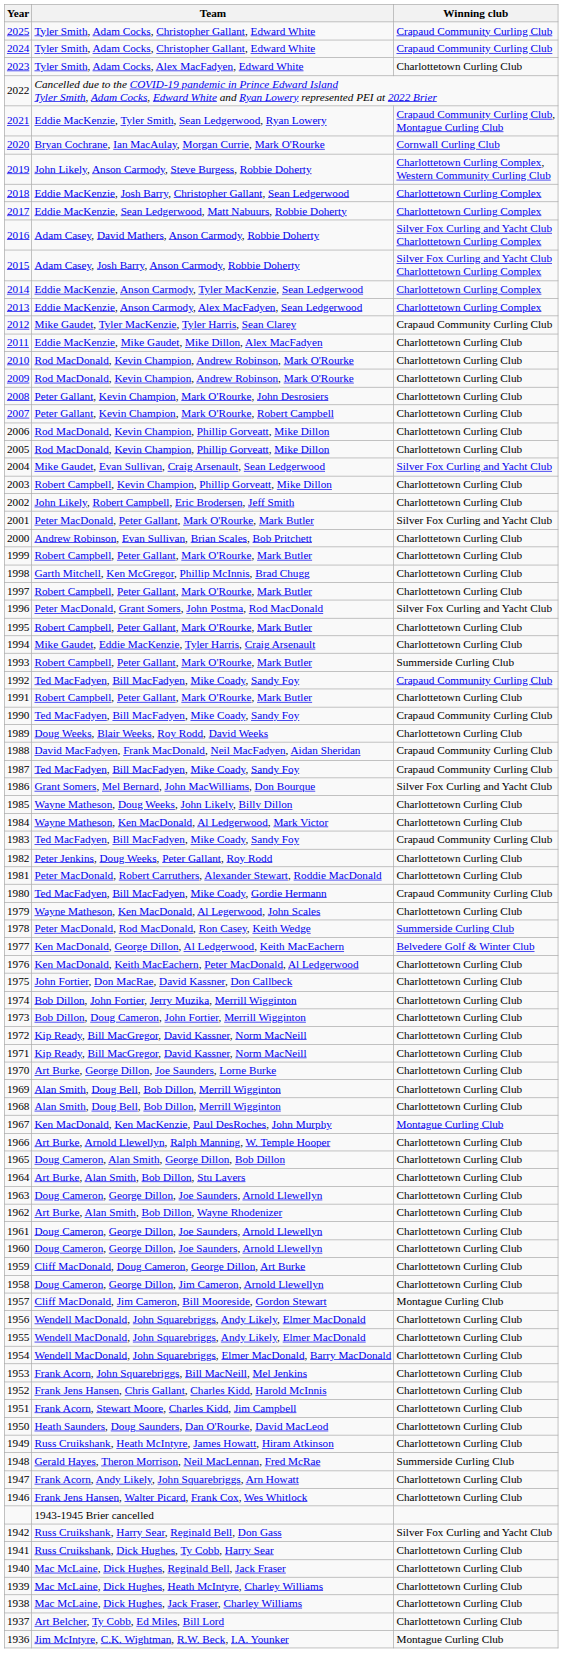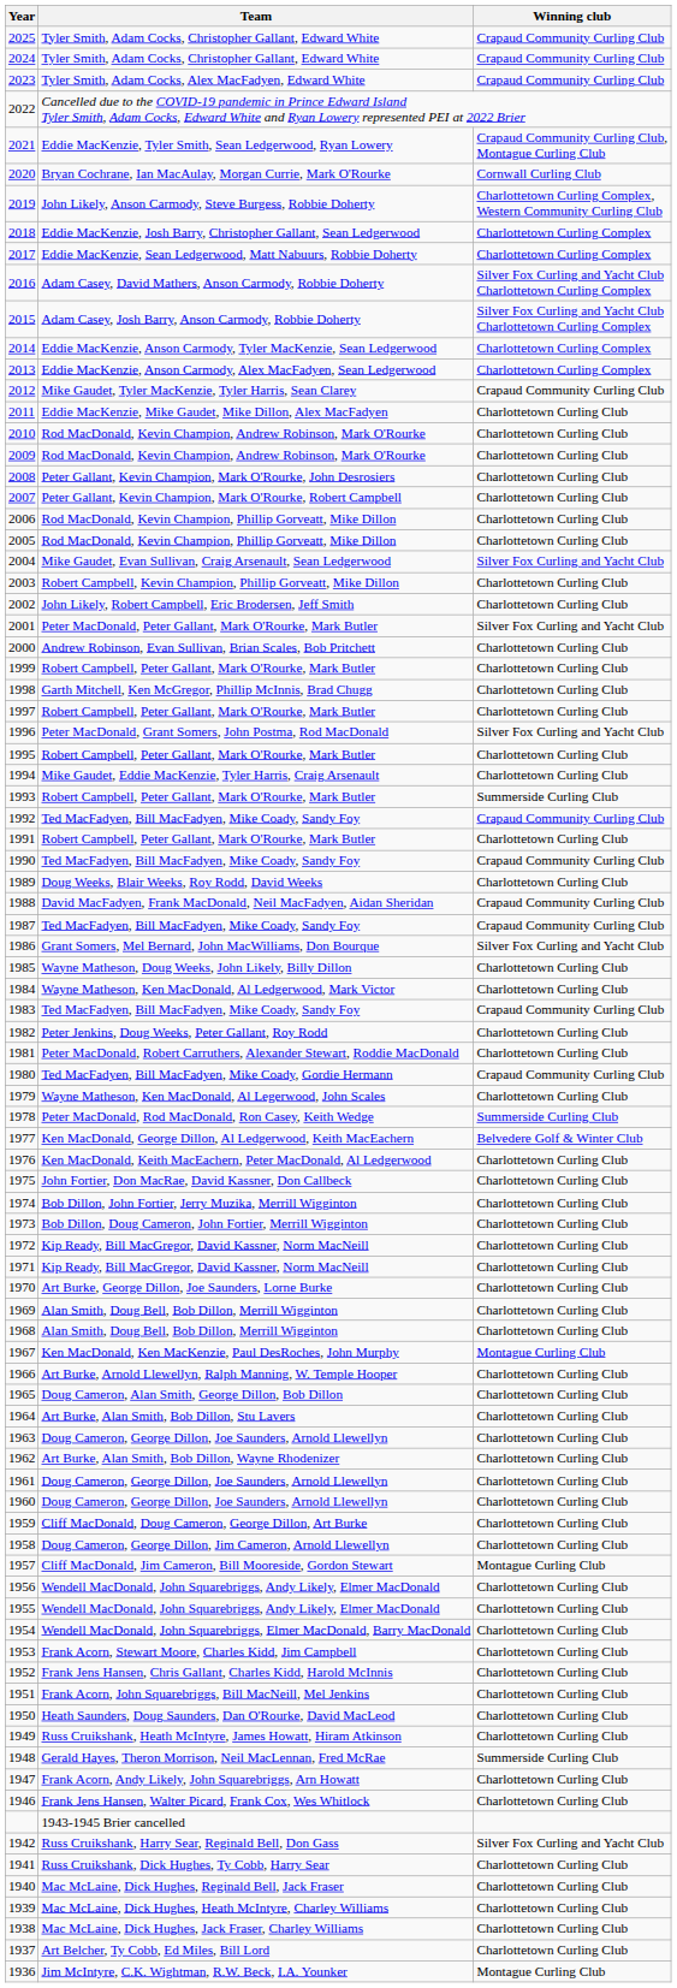 <table class="wikitable">
 <tr>
 <th scope="col">Year</th>
 <th scope="col">Team</th>
 <th scope="col">Winning club</th>
 </tr>
 <tr>
 <td><a href='#'>2025</a></td>
 <td><a href='#'>Tyler Smith</a>, <a href='#'>Adam Cocks</a>, <a href='#'>Christopher Gallant</a>, <a href='#'>Edward White</a></td>
 <td><a href='#'>Crapaud Community Curling Club</a></td>
 </tr>
 <tr>
 <td><a href='#'>2024</a></td>
 <td><a href='#'>Tyler Smith</a>, <a href='#'>Adam Cocks</a>, <a href='#'>Christopher Gallant</a>, <a href='#'>Edward White</a></td>
 <td><a href='#'>Crapaud Community Curling Club</a></td>
 </tr>
 <tr>
 <td><a href='#'>2023</a></td>
 <td><a href='#'>Tyler Smith</a>, <a href='#'>Adam Cocks</a>, <a href='#'>Alex MacFadyen</a>, <a href='#'>Edward White</a></td>
-<td>Charlottetown Curling Club</td>
+<td><a href='#'>Crapaud Community Curling Club</a></td>
 </tr>
 <tr>
 <td>2022</td>
 <td colspan="2"><em>Cancelled due to the <a href='#'>COVID-19 pandemic in Prince Edward Island</a> <br> <a href='#'>Tyler Smith</a>, <a href='#'>Adam Cocks</a>, <a href='#'>Edward White</a> and <a href='#'>Ryan Lowery</a> represented PEI at <a href='#'>2022 Brier</a></em></td>
 </tr>
 <tr>
 <td><a href='#'>2021</a></td>
 <td><a href='#'>Eddie MacKenzie</a>, <a href='#'>Tyler Smith</a>, <a href='#'>Sean Ledgerwood</a>, <a href='#'>Ryan Lowery</a></td>
 <td><a href='#'>Crapaud Community Curling Club</a>, <br> <a href='#'>Montague Curling Club</a></td>
 </tr>
 <tr>
 <td><a href='#'>2020</a></td>
 <td><a href='#'>Bryan Cochrane</a>, <a href='#'>Ian MacAulay</a>, <a href='#'>Morgan Currie</a>, <a href='#'>Mark O'Rourke</a></td>
 <td><a href='#'>Cornwall Curling Club</a></td>
 </tr>
 <tr>
 <td><a href='#'>2019</a></td>
 <td><a href='#'>John Likely</a>, <a href='#'>Anson Carmody</a>, <a href='#'>Steve Burgess</a>, <a href='#'>Robbie Doherty</a></td>
 <td><a href='#'>Charlottetown Curling Complex</a>, <br> <a href='#'>Western Community Curling Club</a></td>
 </tr>
 <tr>
 <td><a href='#'>2018</a></td>
 <td><a href='#'>Eddie MacKenzie</a>, <a href='#'>Josh Barry</a>, <a href='#'>Christopher Gallant</a>, <a href='#'>Sean Ledgerwood</a></td>
 <td><a href='#'>Charlottetown Curling Complex</a></td>
 </tr>
 <tr>
 <td><a href='#'>2017</a></td>
 <td><a href='#'>Eddie MacKenzie</a>, <a href='#'>Sean Ledgerwood</a>, <a href='#'>Matt Nabuurs</a>, <a href='#'>Robbie Doherty</a></td>
 <td><a href='#'>Charlottetown Curling Complex</a></td>
 </tr>
 <tr>
 <td><a href='#'>2016</a></td>
 <td><a href='#'>Adam Casey</a>, <a href='#'>David Mathers</a>, <a href='#'>Anson Carmody</a>, <a href='#'>Robbie Doherty</a></td>
 <td><a href='#'>Silver Fox Curling and Yacht Club</a> <br> <a href='#'>Charlottetown Curling Complex</a></td>
 </tr>
 <tr>
 <td><a href='#'>2015</a></td>
 <td><a href='#'>Adam Casey</a>, <a href='#'>Josh Barry</a>, <a href='#'>Anson Carmody</a>, <a href='#'>Robbie Doherty</a></td>
 <td><a href='#'>Silver Fox Curling and Yacht Club</a> <br> <a href='#'>Charlottetown Curling Complex</a></td>
 </tr>
 <tr>
 <td><a href='#'>2014</a></td>
 <td><a href='#'>Eddie MacKenzie</a>, <a href='#'>Anson Carmody</a>, <a href='#'>Tyler MacKenzie</a>, <a href='#'>Sean Ledgerwood</a></td>
 <td><a href='#'>Charlottetown Curling Complex</a></td>
 </tr>
 <tr>
 <td><a href='#'>2013</a></td>
 <td><a href='#'>Eddie MacKenzie</a>, <a href='#'>Anson Carmody</a>, <a href='#'>Alex MacFadyen</a>, <a href='#'>Sean Ledgerwood</a></td>
 <td><a href='#'>Charlottetown Curling Complex</a></td>
 </tr>
 <tr>
 <td><a href='#'>2012</a></td>
 <td><a href='#'>Mike Gaudet</a>, <a href='#'>Tyler MacKenzie</a>, <a href='#'>Tyler Harris</a>, <a href='#'>Sean Clarey</a></td>
 <td>Crapaud Community Curling Club</td>
 </tr>
 <tr>
 <td><a href='#'>2011</a></td>
 <td><a href='#'>Eddie MacKenzie</a>, <a href='#'>Mike Gaudet</a>, <a href='#'>Mike Dillon</a>, <a href='#'>Alex MacFadyen</a></td>
 <td>Charlottetown Curling Club</td>
 </tr>
 <tr>
 <td><a href='#'>2010</a></td>
 <td><a href='#'>Rod MacDonald</a>, <a href='#'>Kevin Champion</a>, <a href='#'>Andrew Robinson</a>, <a href='#'>Mark O'Rourke</a></td>
 <td>Charlottetown Curling Club</td>
 </tr>
 <tr>
 <td><a href='#'>2009</a></td>
 <td><a href='#'>Rod MacDonald</a>, <a href='#'>Kevin Champion</a>, <a href='#'>Andrew Robinson</a>, <a href='#'>Mark O'Rourke</a></td>
 <td>Charlottetown Curling Club</td>
 </tr>
 <tr>
 <td><a href='#'>2008</a></td>
 <td><a href='#'>Peter Gallant</a>, <a href='#'>Kevin Champion</a>, <a href='#'>Mark O'Rourke</a>, <a href='#'>John Desrosiers</a></td>
 <td>Charlottetown Curling Club</td>
 </tr>
 <tr>
 <td><a href='#'>2007</a></td>
 <td><a href='#'>Peter Gallant</a>, <a href='#'>Kevin Champion</a>, <a href='#'>Mark O'Rourke</a>, <a href='#'>Robert Campbell</a></td>
 <td>Charlottetown Curling Club</td>
 </tr>
 <tr>
 <td>2006</td>
 <td><a href='#'>Rod MacDonald</a>, <a href='#'>Kevin Champion</a>, <a href='#'>Phillip Gorveatt</a>, <a href='#'>Mike Dillon</a></td>
 <td>Charlottetown Curling Club</td>
 </tr>
 <tr>
 <td>2005</td>
 <td><a href='#'>Rod MacDonald</a>, <a href='#'>Kevin Champion</a>, <a href='#'>Phillip Gorveatt</a>, <a href='#'>Mike Dillon</a></td>
 <td>Charlottetown Curling Club</td>
 </tr>
 <tr>
 <td>2004</td>
 <td><a href='#'>Mike Gaudet</a>, <a href='#'>Evan Sullivan</a>, <a href='#'>Craig Arsenault</a>, <a href='#'>Sean Ledgerwood</a></td>
 <td><a href='#'>Silver Fox Curling and Yacht Club</a></td>
 </tr>
 <tr>
 <td>2003</td>
 <td><a href='#'>Robert Campbell</a>, <a href='#'>Kevin Champion</a>, <a href='#'>Phillip Gorveatt</a>, <a href='#'>Mike Dillon</a></td>
 <td>Charlottetown Curling Club</td>
 </tr>
 <tr>
 <td>2002</td>
 <td><a href='#'>John Likely</a>, <a href='#'>Robert Campbell</a>, <a href='#'>Eric Brodersen</a>, <a href='#'>Jeff Smith</a></td>
 <td>Charlottetown Curling Club</td>
 </tr>
 <tr>
 <td>2001</td>
 <td><a href='#'>Peter MacDonald</a>, <a href='#'>Peter Gallant</a>, <a href='#'>Mark O'Rourke</a>, <a href='#'>Mark Butler</a></td>
 <td>Silver Fox Curling and Yacht Club</td>
 </tr>
 <tr>
 <td>2000</td>
 <td><a href='#'>Andrew Robinson</a>, <a href='#'>Evan Sullivan</a>, <a href='#'>Brian Scales</a>, <a href='#'>Bob Pritchett</a></td>
 <td>Charlottetown Curling Club</td>
 </tr>
 <tr>
 <td>1999</td>
 <td><a href='#'>Robert Campbell</a>, <a href='#'>Peter Gallant</a>, <a href='#'>Mark O'Rourke</a>, <a href='#'>Mark Butler</a></td>
 <td>Charlottetown Curling Club</td>
 </tr>
 <tr>
 <td>1998</td>
 <td><a href='#'>Garth Mitchell</a>, <a href='#'>Ken McGregor</a>, <a href='#'>Phillip McInnis</a>, <a href='#'>Brad Chugg</a></td>
 <td>Charlottetown Curling Club</td>
 </tr>
 <tr>
 <td>1997</td>
 <td><a href='#'>Robert Campbell</a>, <a href='#'>Peter Gallant</a>, <a href='#'>Mark O'Rourke</a>, <a href='#'>Mark Butler</a></td>
 <td>Charlottetown Curling Club</td>
 </tr>
 <tr>
 <td>1996</td>
 <td><a href='#'>Peter MacDonald</a>, <a href='#'>Grant Somers</a>, <a href='#'>John Postma</a>, <a href='#'>Rod MacDonald</a></td>
 <td>Silver Fox Curling and Yacht Club</td>
 </tr>
 <tr>
 <td>1995</td>
 <td><a href='#'>Robert Campbell</a>, <a href='#'>Peter Gallant</a>, <a href='#'>Mark O'Rourke</a>, <a href='#'>Mark Butler</a></td>
 <td>Charlottetown Curling Club</td>
 </tr>
 <tr>
 <td>1994</td>
 <td><a href='#'>Mike Gaudet</a>, <a href='#'>Eddie MacKenzie</a>, <a href='#'>Tyler Harris</a>, <a href='#'>Craig Arsenault</a></td>
 <td>Charlottetown Curling Club</td>
 </tr>
 <tr>
 <td>1993</td>
 <td><a href='#'>Robert Campbell</a>, <a href='#'>Peter Gallant</a>, <a href='#'>Mark O'Rourke</a>, <a href='#'>Mark Butler</a></td>
 <td>Summerside Curling Club</td>
 </tr>
 <tr>
 <td>1992</td>
 <td><a href='#'>Ted MacFadyen</a>, <a href='#'>Bill MacFadyen</a>, <a href='#'>Mike Coady</a>, <a href='#'>Sandy Foy</a></td>
 <td><a href='#'>Crapaud Community Curling Club</a></td>
 </tr>
 <tr>
 <td>1991</td>
 <td><a href='#'>Robert Campbell</a>, <a href='#'>Peter Gallant</a>, <a href='#'>Mark O'Rourke</a>, <a href='#'>Mark Butler</a></td>
 <td>Charlottetown Curling Club</td>
 </tr>
 <tr>
 <td>1990</td>
 <td><a href='#'>Ted MacFadyen</a>, <a href='#'>Bill MacFadyen</a>, <a href='#'>Mike Coady</a>, <a href='#'>Sandy Foy</a></td>
 <td>Crapaud Community Curling Club</td>
 </tr>
 <tr>
 <td>1989</td>
 <td><a href='#'>Doug Weeks</a>, <a href='#'>Blair Weeks</a>, <a href='#'>Roy Rodd</a>, <a href='#'>David Weeks</a></td>
 <td>Charlottetown Curling Club</td>
 </tr>
 <tr>
 <td>1988</td>
 <td><a href='#'>David MacFadyen</a>, <a href='#'>Frank MacDonald</a>, <a href='#'>Neil MacFadyen</a>, <a href='#'>Aidan Sheridan</a></td>
 <td>Crapaud Community Curling Club</td>
 </tr>
 <tr>
 <td>1987</td>
 <td><a href='#'>Ted MacFadyen</a>, <a href='#'>Bill MacFadyen</a>, <a href='#'>Mike Coady</a>, <a href='#'>Sandy Foy</a></td>
 <td>Crapaud Community Curling Club</td>
 </tr>
 <tr>
 <td>1986</td>
 <td><a href='#'>Grant Somers</a>, <a href='#'>Mel Bernard</a>, <a href='#'>John MacWilliams</a>, <a href='#'>Don Bourque</a></td>
 <td>Silver Fox Curling and Yacht Club</td>
 </tr>
 <tr>
 <td>1985</td>
 <td><a href='#'>Wayne Matheson</a>, <a href='#'>Doug Weeks</a>, <a href='#'>John Likely</a>, <a href='#'>Billy Dillon</a></td>
 <td>Charlottetown Curling Club</td>
 </tr>
 <tr>
 <td>1984</td>
 <td><a href='#'>Wayne Matheson</a>, <a href='#'>Ken MacDonald</a>, <a href='#'>Al Ledgerwood</a>, <a href='#'>Mark Victor</a></td>
 <td>Charlottetown Curling Club</td>
 </tr>
 <tr>
 <td>1983</td>
 <td><a href='#'>Ted MacFadyen</a>, <a href='#'>Bill MacFadyen</a>, <a href='#'>Mike Coady</a>, <a href='#'>Sandy Foy</a></td>
 <td>Crapaud Community Curling Club</td>
 </tr>
 <tr>
 <td>1982</td>
 <td><a href='#'>Peter Jenkins</a>, <a href='#'>Doug Weeks</a>, <a href='#'>Peter Gallant</a>, <a href='#'>Roy Rodd</a></td>
 <td>Charlottetown Curling Club</td>
 </tr>
 <tr>
 <td>1981</td>
 <td><a href='#'>Peter MacDonald</a>, <a href='#'>Robert Carruthers</a>, <a href='#'>Alexander Stewart</a>, <a href='#'>Roddie MacDonald</a></td>
 <td>Charlottetown Curling Club</td>
 </tr>
 <tr>
 <td>1980</td>
 <td><a href='#'>Ted MacFadyen</a>, <a href='#'>Bill MacFadyen</a>, <a href='#'>Mike Coady</a>, <a href='#'>Gordie Hermann</a></td>
 <td>Crapaud Community Curling Club</td>
 </tr>
 <tr>
 <td>1979</td>
 <td><a href='#'>Wayne Matheson</a>, <a href='#'>Ken MacDonald</a>, <a href='#'>Al Legerwood</a>, <a href='#'>John Scales</a></td>
 <td>Charlottetown Curling Club</td>
 </tr>
 <tr>
 <td>1978</td>
 <td><a href='#'>Peter MacDonald</a>, <a href='#'>Rod MacDonald</a>, <a href='#'>Ron Casey</a>, <a href='#'>Keith Wedge</a></td>
 <td><a href='#'>Summerside Curling Club</a></td>
 </tr>
 <tr>
 <td>1977</td>
 <td><a href='#'>Ken MacDonald</a>, <a href='#'>George Dillon</a>, <a href='#'>Al Ledgerwood</a>, <a href='#'>Keith MacEachern</a></td>
 <td><a href='#'>Belvedere Golf & Winter Club</a></td>
 </tr>
 <tr>
 <td>1976</td>
 <td><a href='#'>Ken MacDonald</a>, <a href='#'>Keith MacEachern</a>, <a href='#'>Peter MacDonald</a>, <a href='#'>Al Ledgerwood</a></td>
 <td>Charlottetown Curling Club</td>
 </tr>
 <tr>
 <td>1975</td>
 <td><a href='#'>John Fortier</a>, <a href='#'>Don MacRae</a>, <a href='#'>David Kassner</a>, <a href='#'>Don Callbeck</a></td>
 <td>Charlottetown Curling Club</td>
 </tr>
 <tr>
 <td>1974</td>
 <td><a href='#'>Bob Dillon</a>, <a href='#'>John Fortier</a>, <a href='#'>Jerry Muzika</a>, <a href='#'>Merrill Wigginton</a></td>
 <td>Charlottetown Curling Club</td>
 </tr>
 <tr>
 <td>1973</td>
 <td><a href='#'>Bob Dillon</a>, <a href='#'>Doug Cameron</a>, <a href='#'>John Fortier</a>, <a href='#'>Merrill Wigginton</a></td>
 <td>Charlottetown Curling Club</td>
 </tr>
 <tr>
 <td>1972</td>
 <td><a href='#'>Kip Ready</a>, <a href='#'>Bill MacGregor</a>, <a href='#'>David Kassner</a>, <a href='#'>Norm MacNeill</a></td>
 <td>Charlottetown Curling Club</td>
 </tr>
 <tr>
 <td>1971</td>
 <td><a href='#'>Kip Ready</a>, <a href='#'>Bill MacGregor</a>, <a href='#'>David Kassner</a>, <a href='#'>Norm MacNeill</a></td>
 <td>Charlottetown Curling Club</td>
 </tr>
 <tr>
 <td>1970</td>
 <td><a href='#'>Art Burke</a>, <a href='#'>George Dillon</a>, <a href='#'>Joe Saunders</a>, <a href='#'>Lorne Burke</a></td>
 <td>Charlottetown Curling Club</td>
 </tr>
 <tr>
 <td>1969</td>
 <td><a href='#'>Alan Smith</a>, <a href='#'>Doug Bell</a>, <a href='#'>Bob Dillon</a>, <a href='#'>Merrill Wigginton</a></td>
 <td>Charlottetown Curling Club</td>
 </tr>
 <tr>
 <td>1968</td>
 <td><a href='#'>Alan Smith</a>, <a href='#'>Doug Bell</a>, <a href='#'>Bob Dillon</a>, <a href='#'>Merrill Wigginton</a></td>
 <td>Charlottetown Curling Club</td>
 </tr>
 <tr>
 <td>1967</td>
 <td><a href='#'>Ken MacDonald</a>, <a href='#'>Ken MacKenzie</a>, <a href='#'>Paul DesRoches</a>, <a href='#'>John Murphy</a></td>
 <td><a href='#'>Montague Curling Club</a></td>
 </tr>
 <tr>
 <td>1966</td>
 <td><a href='#'>Art Burke</a>, <a href='#'>Arnold Llewellyn</a>, <a href='#'>Ralph Manning</a>, <a href='#'>W. Temple Hooper</a></td>
 <td>Charlottetown Curling Club</td>
 </tr>
 <tr>
 <td>1965</td>
 <td><a href='#'>Doug Cameron</a>, <a href='#'>Alan Smith</a>, <a href='#'>George Dillon</a>, <a href='#'>Bob Dillon</a></td>
 <td>Charlottetown Curling Club</td>
 </tr>
 <tr>
 <td>1964</td>
 <td><a href='#'>Art Burke</a>, <a href='#'>Alan Smith</a>, <a href='#'>Bob Dillon</a>, <a href='#'>Stu Lavers</a></td>
 <td>Charlottetown Curling Club</td>
 </tr>
 <tr>
 <td>1963</td>
 <td><a href='#'>Doug Cameron</a>, <a href='#'>George Dillon</a>, <a href='#'>Joe Saunders</a>, <a href='#'>Arnold Llewellyn</a></td>
 <td>Charlottetown Curling Club</td>
 </tr>
 <tr>
 <td>1962</td>
 <td><a href='#'>Art Burke</a>, <a href='#'>Alan Smith</a>, <a href='#'>Bob Dillon</a>, <a href='#'>Wayne Rhodenizer</a></td>
 <td>Charlottetown Curling Club</td>
 </tr>
 <tr>
 <td>1961</td>
 <td><a href='#'>Doug Cameron</a>, <a href='#'>George Dillon</a>, <a href='#'>Joe Saunders</a>, <a href='#'>Arnold Llewellyn</a></td>
 <td>Charlottetown Curling Club</td>
 </tr>
 <tr>
 <td>1960</td>
 <td><a href='#'>Doug Cameron</a>, <a href='#'>George Dillon</a>, <a href='#'>Joe Saunders</a>, <a href='#'>Arnold Llewellyn</a></td>
 <td>Charlottetown Curling Club</td>
 </tr>
 <tr>
 <td>1959</td>
 <td><a href='#'>Cliff MacDonald</a>, <a href='#'>Doug Cameron</a>, <a href='#'>George Dillon</a>, <a href='#'>Art Burke</a></td>
 <td>Charlottetown Curling Club</td>
 </tr>
 <tr>
 <td>1958</td>
 <td><a href='#'>Doug Cameron</a>, <a href='#'>George Dillon</a>, <a href='#'>Jim Cameron</a>, <a href='#'>Arnold Llewellyn</a></td>
 <td>Charlottetown Curling Club</td>
 </tr>
 <tr>
 <td>1957</td>
 <td><a href='#'>Cliff MacDonald</a>, <a href='#'>Jim Cameron</a>, <a href='#'>Bill Mooreside</a>, <a href='#'>Gordon Stewart</a></td>
 <td>Montague Curling Club</td>
 </tr>
 <tr>
 <td>1956</td>
 <td><a href='#'>Wendell MacDonald</a>, <a href='#'>John Squarebriggs</a>, <a href='#'>Andy Likely</a>, <a href='#'>Elmer MacDonald</a></td>
 <td>Charlottetown Curling Club</td>
 </tr>
 <tr>
 <td>1955</td>
 <td><a href='#'>Wendell MacDonald</a>, <a href='#'>John Squarebriggs</a>, <a href='#'>Andy Likely</a>, <a href='#'>Elmer MacDonald</a></td>
 <td>Charlottetown Curling Club</td>
 </tr>
 <tr>
 <td>1954</td>
 <td><a href='#'>Wendell MacDonald</a>, <a href='#'>John Squarebriggs</a>, <a href='#'>Elmer MacDonald</a>, <a href='#'>Barry MacDonald</a></td>
 <td>Charlottetown Curling Club</td>
 </tr>
 <tr>
 <td>1953</td>
-<td><a href='#'>Frank Acorn</a>, <a href='#'>John Squarebriggs</a>, <a href='#'>Bill MacNeill</a>, <a href='#'>Mel Jenkins</a></td>
+<td><a href='#'>Frank Acorn</a>, <a href='#'>Stewart Moore</a>, <a href='#'>Charles Kidd</a>, <a href='#'>Jim Campbell</a></td>
 <td>Charlottetown Curling Club</td>
 </tr>
 <tr>
 <td>1952</td>
 <td><a href='#'>Frank Jens Hansen</a>, <a href='#'>Chris Gallant</a>, <a href='#'>Charles Kidd</a>, <a href='#'>Harold McInnis</a></td>
 <td>Charlottetown Curling Club</td>
 </tr>
 <tr>
 <td>1951</td>
-<td><a href='#'>Frank Acorn</a>, <a href='#'>Stewart Moore</a>, <a href='#'>Charles Kidd</a>, <a href='#'>Jim Campbell</a></td>
+<td><a href='#'>Frank Acorn</a>, <a href='#'>John Squarebriggs</a>, <a href='#'>Bill MacNeill</a>, <a href='#'>Mel Jenkins</a></td>
 <td>Charlottetown Curling Club</td>
 </tr>
 <tr>
 <td>1950</td>
 <td><a href='#'>Heath Saunders</a>, <a href='#'>Doug Saunders</a>, <a href='#'>Dan O'Rourke</a>, <a href='#'>David MacLeod</a></td>
 <td>Charlottetown Curling Club</td>
 </tr>
 <tr>
 <td>1949</td>
 <td><a href='#'>Russ Cruikshank</a>, <a href='#'>Heath McIntyre</a>, <a href='#'>James Howatt</a>, <a href='#'>Hiram Atkinson</a></td>
 <td>Charlottetown Curling Club</td>
 </tr>
 <tr>
 <td>1948</td>
 <td><a href='#'>Gerald Hayes</a>, <a href='#'>Theron Morrison</a>, <a href='#'>Neil MacLennan</a>, <a href='#'>Fred McRae</a></td>
 <td>Summerside Curling Club</td>
 </tr>
 <tr>
 <td>1947</td>
 <td><a href='#'>Frank Acorn</a>, <a href='#'>Andy Likely</a>, <a href='#'>John Squarebriggs</a>, <a href='#'>Arn Howatt</a></td>
 <td>Charlottetown Curling Club</td>
 </tr>
 <tr>
 <td>1946</td>
 <td><a href='#'>Frank Jens Hansen</a>, <a href='#'>Walter Picard</a>, <a href='#'>Frank Cox</a>, <a href='#'>Wes Whitlock</a></td>
 <td>Charlottetown Curling Club</td>
 </tr>
 <tr>
 <td></td>
 <td>1943-1945 Brier cancelled</td>
 <td></td>
 </tr>
 <tr>
 <td>1942</td>
 <td><a href='#'>Russ Cruikshank</a>, <a href='#'>Harry Sear</a>, <a href='#'>Reginald Bell</a>, <a href='#'>Don Gass</a></td>
 <td>Silver Fox Curling and Yacht Club</td>
 </tr>
 <tr>
 <td>1941</td>
 <td><a href='#'>Russ Cruikshank</a>, <a href='#'>Dick Hughes</a>, <a href='#'>Ty Cobb</a>, <a href='#'>Harry Sear</a></td>
 <td>Charlottetown Curling Club</td>
 </tr>
 <tr>
 <td>1940</td>
 <td><a href='#'>Mac McLaine</a>, <a href='#'>Dick Hughes</a>, <a href='#'>Reginald Bell</a>, <a href='#'>Jack Fraser</a></td>
 <td>Charlottetown Curling Club</td>
 </tr>
 <tr>
 <td>1939</td>
 <td><a href='#'>Mac McLaine</a>, <a href='#'>Dick Hughes</a>, <a href='#'>Heath McIntyre</a>, <a href='#'>Charley Williams</a></td>
 <td>Charlottetown Curling Club</td>
 </tr>
 <tr>
 <td>1938</td>
 <td><a href='#'>Mac McLaine</a>, <a href='#'>Dick Hughes</a>, <a href='#'>Jack Fraser</a>, <a href='#'>Charley Williams</a></td>
 <td>Charlottetown Curling Club</td>
 </tr>
 <tr>
 <td>1937</td>
 <td><a href='#'>Art Belcher</a>, <a href='#'>Ty Cobb</a>, <a href='#'>Ed Miles</a>, <a href='#'>Bill Lord</a></td>
 <td>Charlottetown Curling Club</td>
 </tr>
 <tr>
 <td>1936</td>
 <td><a href='#'>Jim McIntyre</a>, <a href='#'>C.K. Wightman</a>, <a href='#'>R.W. Beck</a>, <a href='#'>I.A. Younker</a></td>
 <td>Montague Curling Club</td>
 </tr>
 </table>
